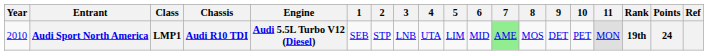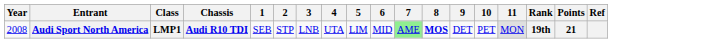 <table class="wikitable" style="text-align:center; font-size:85%">
 <tr>
 <th>Year</th>
 <th>Entrant</th>
 <th>Class</th>
 <th>Chassis</th>
-<th>Engine</th>
 <th>1</th>
 <th>2</th>
 <th>3</th>
 <th>4</th>
 <th>5</th>
 <th>6</th>
 <th>7</th>
 <th>8</th>
 <th>9</th>
 <th>10</th>
 <th>11</th>
 <th>Rank</th>
 <th>Points</th>
 <th>Ref</th>
 </tr>
 <tr>
-<td><a href='#'>2010</a></td>
+<td><a href='#'>2008</a></td>
 <th nowrap><a href='#'>Audi Sport North America</a></th>
 <th>LMP1</th>
 <th nowrap><a href='#'>Audi R10 TDI</a></th>
-<th nowrap><a href='#'>Audi</a> 5.5L Turbo V12<br>(<a href='#'>Diesel</a>)</th>
 <td><a href='#'>SEB</a></td>
 <td><a href='#'>STP</a></td>
 <td><a href='#'>LNB</a></td>
 <td><a href='#'>UTA</a></td>
 <td><a href='#'>LIM</a></td>
 <td><a href='#'>MID</a></td>
 <td style="background: lightgreen;"><a href='#'>AME</a></td>
-<td><a href='#'>MOS</a></td>
+<td><strong><a href='#'>MOS</a></strong></td>
 <td><a href='#'>DET</a></td>
 <td><a href='#'>PET</a></td>
 <td style="background:#DFDFDF;"><a href='#'>MON</a><br></td>
 <th>19th</th>
-<th>24</th>
+<th>21</th>
 <th></th>
 </tr>
 </table>
